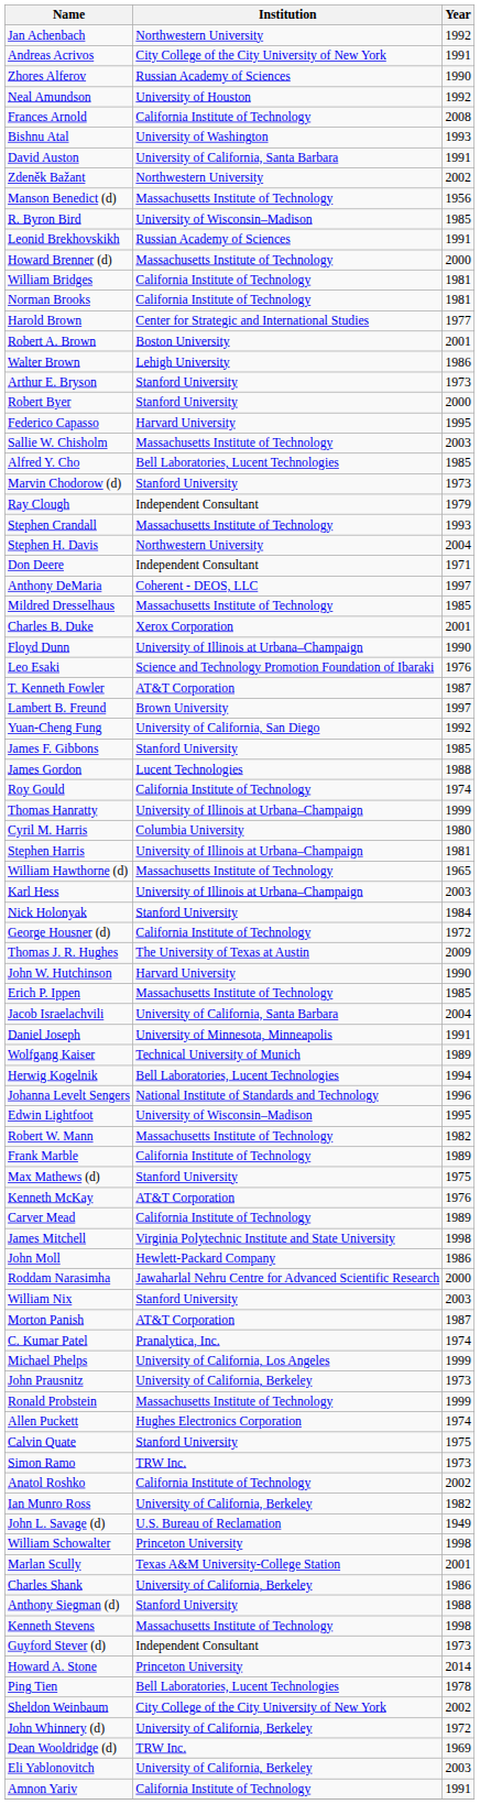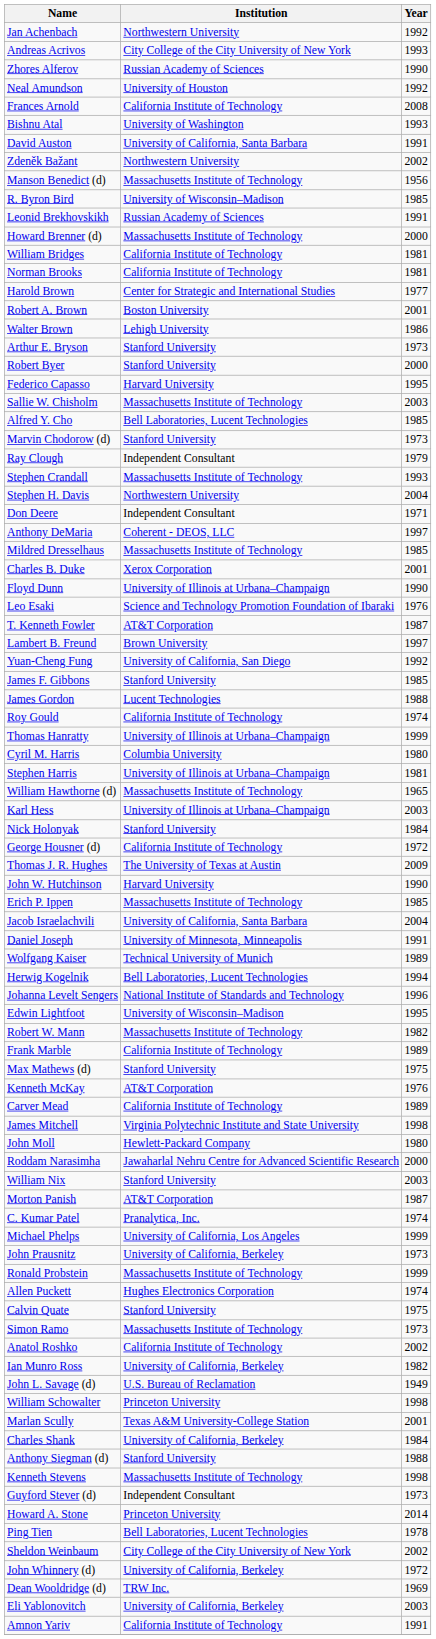 <table class="wikitable sortable">
 <tr>
 <th>Name</th>
 <th>Institution</th>
 <th>Year</th>
 </tr>
 <tr>
 <td><a href='#'>Jan Achenbach</a></td>
 <td><a href='#'>Northwestern University</a></td>
 <td>1992</td>
 </tr>
 <tr --->
 <td><a href='#'>Andreas Acrivos</a></td>
 <td><a href='#'>City College of the City University of New York</a></td>
-<td>1991</td>
+<td>1993</td>
 </tr>
 <tr --->
 <td><a href='#'>Zhores Alferov</a></td>
 <td><a href='#'>Russian Academy of Sciences</a></td>
 <td>1990</td>
 </tr>
 <tr --->
 <td><a href='#'>Neal Amundson</a></td>
 <td><a href='#'>University of Houston</a></td>
 <td>1992</td>
 </tr>
 <tr --->
 <td><a href='#'>Frances Arnold</a></td>
 <td><a href='#'>California Institute of Technology</a></td>
 <td>2008</td>
 </tr>
 <tr --->
 <td><a href='#'>Bishnu Atal</a></td>
 <td><a href='#'>University of Washington</a></td>
 <td>1993</td>
 </tr>
 <tr --->
 <td><a href='#'>David Auston</a></td>
 <td><a href='#'>University of California, Santa Barbara</a></td>
 <td>1991</td>
 </tr>
 <tr --->
 <td><a href='#'>Zdeněk Bažant</a></td>
 <td><a href='#'>Northwestern University</a></td>
 <td>2002</td>
 </tr>
 <tr --->
 <td><a href='#'>Manson Benedict</a> (d)</td>
 <td><a href='#'>Massachusetts Institute of Technology</a></td>
 <td>1956</td>
 </tr>
 <tr --->
 <td><a href='#'>R. Byron Bird</a></td>
 <td><a href='#'>University of Wisconsin–Madison</a></td>
 <td>1985</td>
 </tr>
 <tr --->
 <td><a href='#'>Leonid Brekhovskikh</a></td>
 <td><a href='#'>Russian Academy of Sciences</a></td>
 <td>1991</td>
 </tr>
 <tr --->
 <td><a href='#'>Howard Brenner</a> (d)</td>
 <td><a href='#'>Massachusetts Institute of Technology</a></td>
 <td>2000</td>
 </tr>
 <tr --->
 <td><a href='#'>William Bridges</a></td>
 <td><a href='#'>California Institute of Technology</a></td>
 <td>1981</td>
 </tr>
 <tr --->
 <td><a href='#'>Norman Brooks</a></td>
 <td><a href='#'>California Institute of Technology</a></td>
 <td>1981</td>
 </tr>
 <tr --->
 <td><a href='#'>Harold Brown</a></td>
 <td><a href='#'>Center for Strategic and International Studies</a></td>
 <td>1977</td>
 </tr>
 <tr --->
 <td><a href='#'>Robert A. Brown</a></td>
 <td><a href='#'>Boston University</a></td>
 <td>2001</td>
 </tr>
 <tr --->
 <td><a href='#'>Walter Brown</a></td>
 <td><a href='#'>Lehigh University</a></td>
 <td>1986</td>
 </tr>
 <tr --->
 <td><a href='#'>Arthur E. Bryson</a></td>
 <td><a href='#'>Stanford University</a></td>
 <td>1973</td>
 </tr>
 <tr --->
 <td><a href='#'>Robert Byer</a></td>
 <td><a href='#'>Stanford University</a></td>
 <td>2000</td>
 </tr>
 <tr --->
 <td><a href='#'>Federico Capasso</a></td>
 <td><a href='#'>Harvard University</a></td>
 <td>1995</td>
 </tr>
 <tr --->
 <td><a href='#'>Sallie W. Chisholm</a></td>
 <td><a href='#'>Massachusetts Institute of Technology</a></td>
 <td>2003</td>
 </tr>
 <tr --->
 <td><a href='#'>Alfred Y. Cho</a></td>
 <td><a href='#'>Bell Laboratories, Lucent Technologies</a></td>
 <td>1985</td>
 </tr>
 <tr --->
 <td><a href='#'>Marvin Chodorow</a> (d)</td>
 <td><a href='#'>Stanford University</a></td>
 <td>1973</td>
 </tr>
 <tr --->
 <td><a href='#'>Ray Clough</a></td>
 <td>Independent Consultant</td>
 <td>1979</td>
 </tr>
 <tr --->
 <td><a href='#'>Stephen Crandall</a></td>
 <td><a href='#'>Massachusetts Institute of Technology</a></td>
 <td>1993</td>
 </tr>
 <tr --->
 <td><a href='#'>Stephen H. Davis</a></td>
 <td><a href='#'>Northwestern University</a></td>
 <td>2004</td>
 </tr>
 <tr --->
 <td><a href='#'>Don Deere</a></td>
 <td>Independent Consultant</td>
 <td>1971</td>
 </tr>
 <tr --->
 <td><a href='#'>Anthony DeMaria</a></td>
 <td><a href='#'>Coherent - DEOS, LLC</a></td>
 <td>1997</td>
 </tr>
 <tr --->
 <td><a href='#'>Mildred Dresselhaus</a></td>
 <td><a href='#'>Massachusetts Institute of Technology</a></td>
 <td>1985</td>
 </tr>
 <tr --->
 <td><a href='#'>Charles B. Duke</a></td>
 <td><a href='#'>Xerox Corporation</a></td>
 <td>2001</td>
 </tr>
 <tr --->
 <td><a href='#'>Floyd Dunn</a></td>
 <td><a href='#'>University of Illinois at Urbana–Champaign</a></td>
 <td>1990</td>
 </tr>
 <tr --->
 <td><a href='#'>Leo Esaki</a></td>
 <td><a href='#'>Science and Technology Promotion Foundation of Ibaraki</a></td>
 <td>1976</td>
 </tr>
 <tr --->
 <td><a href='#'>T. Kenneth Fowler</a></td>
 <td><a href='#'>AT&T Corporation</a></td>
 <td>1987</td>
 </tr>
 <tr --->
 <td><a href='#'>Lambert B. Freund</a></td>
 <td><a href='#'>Brown University</a></td>
 <td>1997</td>
 </tr>
 <tr --->
 <td><a href='#'>Yuan-Cheng Fung</a></td>
 <td><a href='#'>University of California, San Diego</a></td>
 <td>1992</td>
 </tr>
 <tr --->
 <td><a href='#'>James F. Gibbons</a></td>
 <td><a href='#'>Stanford University</a></td>
 <td>1985</td>
 </tr>
 <tr --->
 <td><a href='#'>James Gordon</a></td>
 <td><a href='#'>Lucent Technologies</a></td>
 <td>1988</td>
 </tr>
 <tr --->
 <td><a href='#'>Roy Gould</a></td>
 <td><a href='#'>California Institute of Technology</a></td>
 <td>1974</td>
 </tr>
 <tr --->
 <td><a href='#'>Thomas Hanratty</a></td>
 <td><a href='#'>University of Illinois at Urbana–Champaign</a></td>
 <td>1999</td>
 </tr>
 <tr --->
 <td><a href='#'>Cyril M. Harris</a></td>
 <td><a href='#'>Columbia University</a></td>
 <td>1980</td>
 </tr>
 <tr --->
 <td><a href='#'>Stephen Harris</a></td>
 <td><a href='#'>University of Illinois at Urbana–Champaign</a></td>
 <td>1981</td>
 </tr>
 <tr --->
 <td><a href='#'>William Hawthorne</a> (d)</td>
 <td><a href='#'>Massachusetts Institute of Technology</a></td>
 <td>1965</td>
 </tr>
 <tr --->
 <td><a href='#'>Karl Hess</a></td>
 <td><a href='#'>University of Illinois at Urbana–Champaign</a></td>
 <td>2003</td>
 </tr>
 <tr --->
 <td><a href='#'>Nick Holonyak</a></td>
 <td><a href='#'>Stanford University</a></td>
 <td>1984</td>
 </tr>
 <tr --->
 <td><a href='#'>George Housner</a> (d)</td>
 <td><a href='#'>California Institute of Technology</a></td>
 <td>1972</td>
 </tr>
 <tr --->
 <td><a href='#'>Thomas J. R. Hughes</a></td>
 <td><a href='#'>The University of Texas at Austin</a></td>
 <td>2009</td>
 </tr>
 <tr --->
 <td><a href='#'>John W. Hutchinson</a></td>
 <td><a href='#'>Harvard University</a></td>
 <td>1990</td>
 </tr>
 <tr --->
 <td><a href='#'>Erich P. Ippen</a></td>
 <td><a href='#'>Massachusetts Institute of Technology</a></td>
 <td>1985</td>
 </tr>
 <tr --->
 <td><a href='#'>Jacob Israelachvili</a></td>
 <td><a href='#'>University of California, Santa Barbara</a></td>
 <td>2004</td>
 </tr>
 <tr --->
 <td><a href='#'>Daniel Joseph</a></td>
 <td><a href='#'>University of Minnesota, Minneapolis</a></td>
 <td>1991</td>
 </tr>
 <tr --->
 <td><a href='#'>Wolfgang Kaiser</a></td>
 <td><a href='#'>Technical University of Munich</a></td>
 <td>1989</td>
 </tr>
 <tr --->
 <td><a href='#'>Herwig Kogelnik</a></td>
 <td><a href='#'>Bell Laboratories, Lucent Technologies</a></td>
 <td>1994</td>
 </tr>
 <tr --->
 <td><a href='#'>Johanna Levelt Sengers</a></td>
 <td><a href='#'>National Institute of Standards and Technology</a></td>
 <td>1996</td>
 </tr>
 <tr --->
 <td><a href='#'>Edwin Lightfoot</a></td>
 <td><a href='#'>University of Wisconsin–Madison</a></td>
 <td>1995</td>
 </tr>
 <tr --->
 <td><a href='#'>Robert W. Mann</a></td>
 <td><a href='#'>Massachusetts Institute of Technology</a></td>
 <td>1982</td>
 </tr>
 <tr --->
 <td><a href='#'>Frank Marble</a></td>
 <td><a href='#'>California Institute of Technology</a></td>
 <td>1989</td>
 </tr>
 <tr --->
 <td><a href='#'>Max Mathews</a> (d)</td>
 <td><a href='#'>Stanford University</a></td>
 <td>1975</td>
 </tr>
 <tr --->
 <td><a href='#'>Kenneth McKay</a></td>
 <td><a href='#'>AT&T Corporation</a></td>
 <td>1976</td>
 </tr>
 <tr --->
 <td><a href='#'>Carver Mead</a></td>
 <td><a href='#'>California Institute of Technology</a></td>
 <td>1989</td>
 </tr>
 <tr --->
 <td><a href='#'>James Mitchell</a></td>
 <td><a href='#'>Virginia Polytechnic Institute and State University</a></td>
 <td>1998</td>
 </tr>
 <tr --->
 <td><a href='#'>John Moll</a></td>
 <td><a href='#'>Hewlett-Packard Company</a></td>
-<td>1986</td>
+<td>1980</td>
 </tr>
 <tr --->
 <td><a href='#'>Roddam Narasimha</a></td>
 <td><a href='#'>Jawaharlal Nehru Centre for Advanced Scientific Research</a></td>
 <td>2000</td>
 </tr>
 <tr --->
 <td><a href='#'>William Nix</a></td>
 <td><a href='#'>Stanford University</a></td>
 <td>2003</td>
 </tr>
 <tr --->
 <td><a href='#'>Morton Panish</a></td>
 <td><a href='#'>AT&T Corporation</a></td>
 <td>1987</td>
 </tr>
 <tr --->
 <td><a href='#'>C. Kumar Patel</a></td>
 <td><a href='#'>Pranalytica, Inc.</a></td>
 <td>1974</td>
 </tr>
 <tr --->
 <td><a href='#'>Michael Phelps</a></td>
 <td><a href='#'>University of California, Los Angeles</a></td>
 <td>1999</td>
 </tr>
 <tr --->
 <td><a href='#'>John Prausnitz</a></td>
 <td><a href='#'>University of California, Berkeley</a></td>
 <td>1973</td>
 </tr>
 <tr --->
 <td><a href='#'>Ronald Probstein</a></td>
 <td><a href='#'>Massachusetts Institute of Technology</a></td>
 <td>1999</td>
 </tr>
 <tr --->
 <td><a href='#'>Allen Puckett</a></td>
 <td><a href='#'>Hughes Electronics Corporation</a></td>
 <td>1974</td>
 </tr>
 <tr --->
 <td><a href='#'>Calvin Quate</a></td>
 <td><a href='#'>Stanford University</a></td>
 <td>1975</td>
 </tr>
 <tr --->
 <td><a href='#'>Simon Ramo</a></td>
-<td><a href='#'>TRW Inc.</a></td>
+<td><a href='#'>Massachusetts Institute of Technology</a></td>
 <td>1973</td>
 </tr>
 <tr --->
 <td><a href='#'>Anatol Roshko</a></td>
 <td><a href='#'>California Institute of Technology</a></td>
 <td>2002</td>
 </tr>
 <tr --->
 <td><a href='#'>Ian Munro Ross</a></td>
 <td><a href='#'>University of California, Berkeley</a></td>
 <td>1982</td>
 </tr>
 <tr --->
 <td><a href='#'>John L. Savage</a> (d)</td>
 <td><a href='#'>U.S. Bureau of Reclamation</a></td>
 <td>1949</td>
 </tr>
 <tr --->
 <td><a href='#'>William Schowalter</a></td>
 <td><a href='#'>Princeton University</a></td>
 <td>1998</td>
 </tr>
 <tr --->
 <td><a href='#'>Marlan Scully</a></td>
 <td><a href='#'>Texas A&M University-College Station</a></td>
 <td>2001</td>
 </tr>
 <tr --->
 <td><a href='#'>Charles Shank</a></td>
 <td><a href='#'>University of California, Berkeley</a></td>
-<td>1986</td>
+<td>1984</td>
 </tr>
 <tr --->
 <td><a href='#'>Anthony Siegman</a> (d)</td>
 <td><a href='#'>Stanford University</a></td>
 <td>1988</td>
 </tr>
 <tr --->
 <td><a href='#'>Kenneth Stevens</a></td>
 <td><a href='#'>Massachusetts Institute of Technology</a></td>
 <td>1998</td>
 </tr>
 <tr --->
 <td><a href='#'>Guyford Stever</a> (d)</td>
 <td>Independent Consultant</td>
 <td>1973</td>
 </tr>
 <tr --->
 <td><a href='#'>Howard A. Stone</a></td>
 <td><a href='#'>Princeton University</a></td>
 <td>2014</td>
 </tr>
 <tr --->
 <td><a href='#'>Ping Tien</a></td>
 <td><a href='#'>Bell Laboratories, Lucent Technologies</a></td>
 <td>1978</td>
 </tr>
 <tr --->
 <td><a href='#'>Sheldon Weinbaum</a></td>
 <td><a href='#'>City College of the City University of New York</a></td>
 <td>2002</td>
 </tr>
 <tr --->
 <td><a href='#'>John Whinnery</a> (d)</td>
 <td><a href='#'>University of California, Berkeley</a></td>
 <td>1972</td>
 </tr>
 <tr --->
 <td><a href='#'>Dean Wooldridge</a> (d)</td>
 <td><a href='#'>TRW Inc.</a></td>
 <td>1969</td>
 </tr>
 <tr --->
 <td><a href='#'>Eli Yablonovitch</a></td>
 <td><a href='#'>University of California, Berkeley</a></td>
 <td>2003</td>
 </tr>
 <tr --->
 <td><a href='#'>Amnon Yariv</a></td>
 <td><a href='#'>California Institute of Technology</a></td>
 <td>1991</td>
 </tr>
 <tr --->
 </tr>
 </table>
